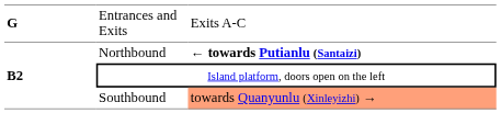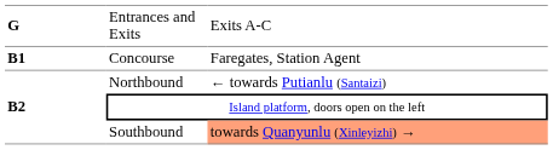 <table cellspacing=0 cellpadding=3>
 <tr>
 <td style="border-top:solid 1px gray;border-bottom:solid 1px gray;" width=100><strong>G</strong></td>
 <td style="border-top:solid 1px gray;border-bottom:solid 1px gray;" width=100>Entrances and Exits</td>
 <td style="border-top:solid 1px gray;border-bottom:solid 1px gray;" width=350>Exits A-C</td>
 </tr>
 <tr>
+<td style="border-bottom:solid 1px gray;"><strong>B1</strong></td>
+<td style="border-bottom:solid 1px gray;">Concourse</td>
+<td style="border-bottom:solid 1px gray;">Faregates, Station Agent</td>
+</tr>
+<tr>
 <td style="border-bottom:solid 1px gray;" rowspan=3><strong>B2</strong></td>
 <td>Northbound</td>
-<td><strong>←  towards <a href='#'>Putianlu</a> <small>(<a href='#'>Santaizi</a>)</small></strong></td>
+<td>←  towards <a href='#'>Putianlu</a> <small>(<a href='#'>Santaizi</a>)</small></td>
 </tr>
 <tr>
 <td style="border-right:solid 2px black;border-left:solid 2px black;border-top:solid 2px black;border-bottom:solid 2px black;text-align:center;" colspan=2><small><a href='#'>Island platform</a>, doors open on the left</small></td>
 </tr>
 <tr>
 <td style="border-bottom:solid 1px gray;">Southbound</td>
 <td style="background: lightsalmon; border-bottom:solid 1px gray;">  towards <a href='#'>Quanyunlu</a> <small>(<a href='#'>Xinleyizhi</a>)</small> →</td>
 </tr>
 </table>
